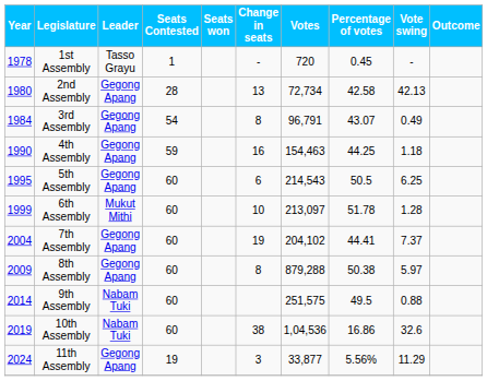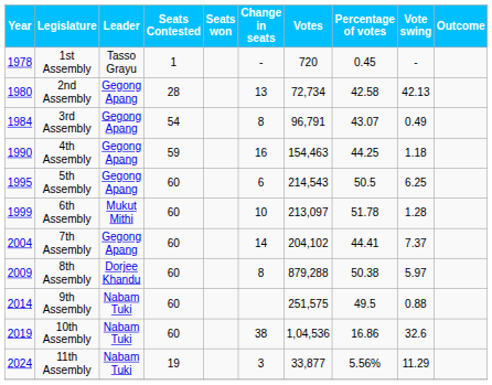 <table class="wikitable sortable" style="text-align:center">
 <tr>
 <th style="background-color:#00BFFF; color:white">Year</th>
 <th style="background-color:#00BFFF; color:white">Legislature</th>
 <th style="background-color:#00BFFF; color:white">Leader</th>
 <th style="background-color:#00BFFF; color:white">Seats Contested</th>
 <th style="background-color:#00BFFF; color:white">Seats won</th>
 <th style="background-color:#00BFFF; color:white">Change in seats</th>
 <th style="background-color:#00BFFF; color:white">Votes</th>
 <th style="background-color:#00BFFF; color:white">Percentage of votes</th>
 <th style="background-color:#00BFFF; color:white">Vote swing</th>
 <th style="background-color:#00BFFF; color:white">Outcome</th>
 </tr>
 <tr style="text-align:center;">
 <td><a href='#'>1978</a></td>
 <td>1st Assembly</td>
 <td>Tasso Grayu</td>
 <td>1</td>
 <td></td>
 <td>-</td>
 <td>720</td>
 <td>0.45</td>
 <td>-</td>
 <td></td>
 </tr>
 <tr>
 <td><a href='#'>1980</a></td>
 <td>2nd Assembly</td>
 <td><a href='#'>Gegong Apang</a></td>
 <td>28</td>
 <td></td>
 <td> 13</td>
 <td>72,734</td>
 <td>42.58</td>
 <td> 42.13</td>
 <td></td>
 </tr>
 <tr>
 <td><a href='#'>1984</a></td>
 <td>3rd Assembly</td>
 <td><a href='#'>Gegong Apang</a></td>
 <td>54</td>
 <td></td>
 <td> 8</td>
 <td>96,791</td>
 <td>43.07</td>
 <td> 0.49</td>
 <td></td>
 </tr>
 <tr>
 <td><a href='#'>1990</a></td>
 <td>4th Assembly</td>
 <td><a href='#'>Gegong Apang</a></td>
 <td>59</td>
 <td></td>
 <td> 16</td>
 <td>154,463</td>
 <td>44.25</td>
 <td> 1.18</td>
 <td></td>
 </tr>
 <tr>
 <td><a href='#'>1995</a></td>
 <td>5th Assembly</td>
 <td><a href='#'>Gegong Apang</a></td>
 <td>60</td>
 <td></td>
 <td> 6</td>
 <td>214,543</td>
 <td>50.5</td>
 <td> 6.25</td>
 <td></td>
 </tr>
 <tr>
 <td><a href='#'>1999</a></td>
 <td>6th Assembly</td>
 <td><a href='#'>Mukut Mithi</a></td>
 <td>60</td>
 <td></td>
 <td> 10</td>
 <td>213,097</td>
 <td>51.78</td>
 <td> 1.28</td>
 <td></td>
 </tr>
 <tr>
 <td><a href='#'>2004</a></td>
 <td>7th Assembly</td>
 <td><a href='#'>Gegong Apang</a></td>
 <td>60</td>
 <td></td>
-<td> 19</td>
+<td> 14</td>
 <td>204,102</td>
 <td>44.41</td>
 <td> 7.37</td>
 <td></td>
 </tr>
 <tr>
 <td><a href='#'>2009</a></td>
 <td>8th Assembly</td>
-<td><a href='#'>Gegong Apang</a></td>
+<td><a href='#'>Dorjee Khandu</a></td>
 <td>60</td>
 <td></td>
 <td> 8</td>
 <td>879,288</td>
 <td>50.38</td>
 <td> 5.97</td>
 <td></td>
 </tr>
 <tr>
 <td><a href='#'>2014</a></td>
 <td>9th Assembly</td>
 <td><a href='#'>Nabam Tuki</a></td>
 <td>60</td>
 <td></td>
 <td></td>
 <td>251,575</td>
 <td>49.5</td>
 <td> 0.88</td>
 <td></td>
 </tr>
 <tr>
 <td><a href='#'>2019</a></td>
 <td>10th Assembly</td>
 <td><a href='#'>Nabam Tuki</a></td>
 <td>60</td>
 <td></td>
 <td> 38</td>
 <td>1,04,536</td>
 <td>16.86</td>
 <td> 32.6</td>
 <td></td>
 </tr>
 <tr>
 <td><a href='#'>2024</a></td>
 <td>11th Assembly</td>
-<td><a href='#'>Gegong Apang</a></td>
+<td><a href='#'>Nabam Tuki</a></td>
 <td>19</td>
 <td></td>
 <td> 3</td>
 <td>33,877</td>
 <td>5.56%</td>
 <td>11.29</td>
 <td></td>
 </tr>
 <tr>
 </tr>
 </table>
